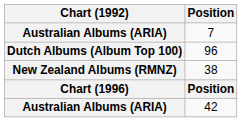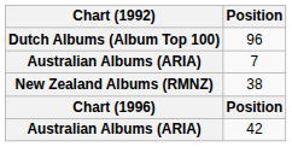 <table class="wikitable plainrowheaders" style="text-align:center">
 <tr>
 <th scope="col">Chart (1992)</th>
 <th scope="col">Position</th>
 </tr>
 <tr>
+<th scope="row">Dutch Albums (Album Top 100)</th>
+<td>96</td>
+</tr>
+<tr>
 <th scope="row">Australian Albums (ARIA)</th>
 <td>7</td>
-</tr>
-<tr>
-<th scope="row">Dutch Albums (Album Top 100)</th>
-<td>96</td>
 </tr>
 <tr>
 <th scope="row">New Zealand Albums (RMNZ)</th>
 <td>38</td>
 </tr>
 <tr>
 <th scope="col">Chart (1996)</th>
 <th scope="col">Position</th>
 </tr>
 <tr>
 <th scope="row">Australian Albums (ARIA)</th>
 <td>42</td>
 </tr>
 </table>
